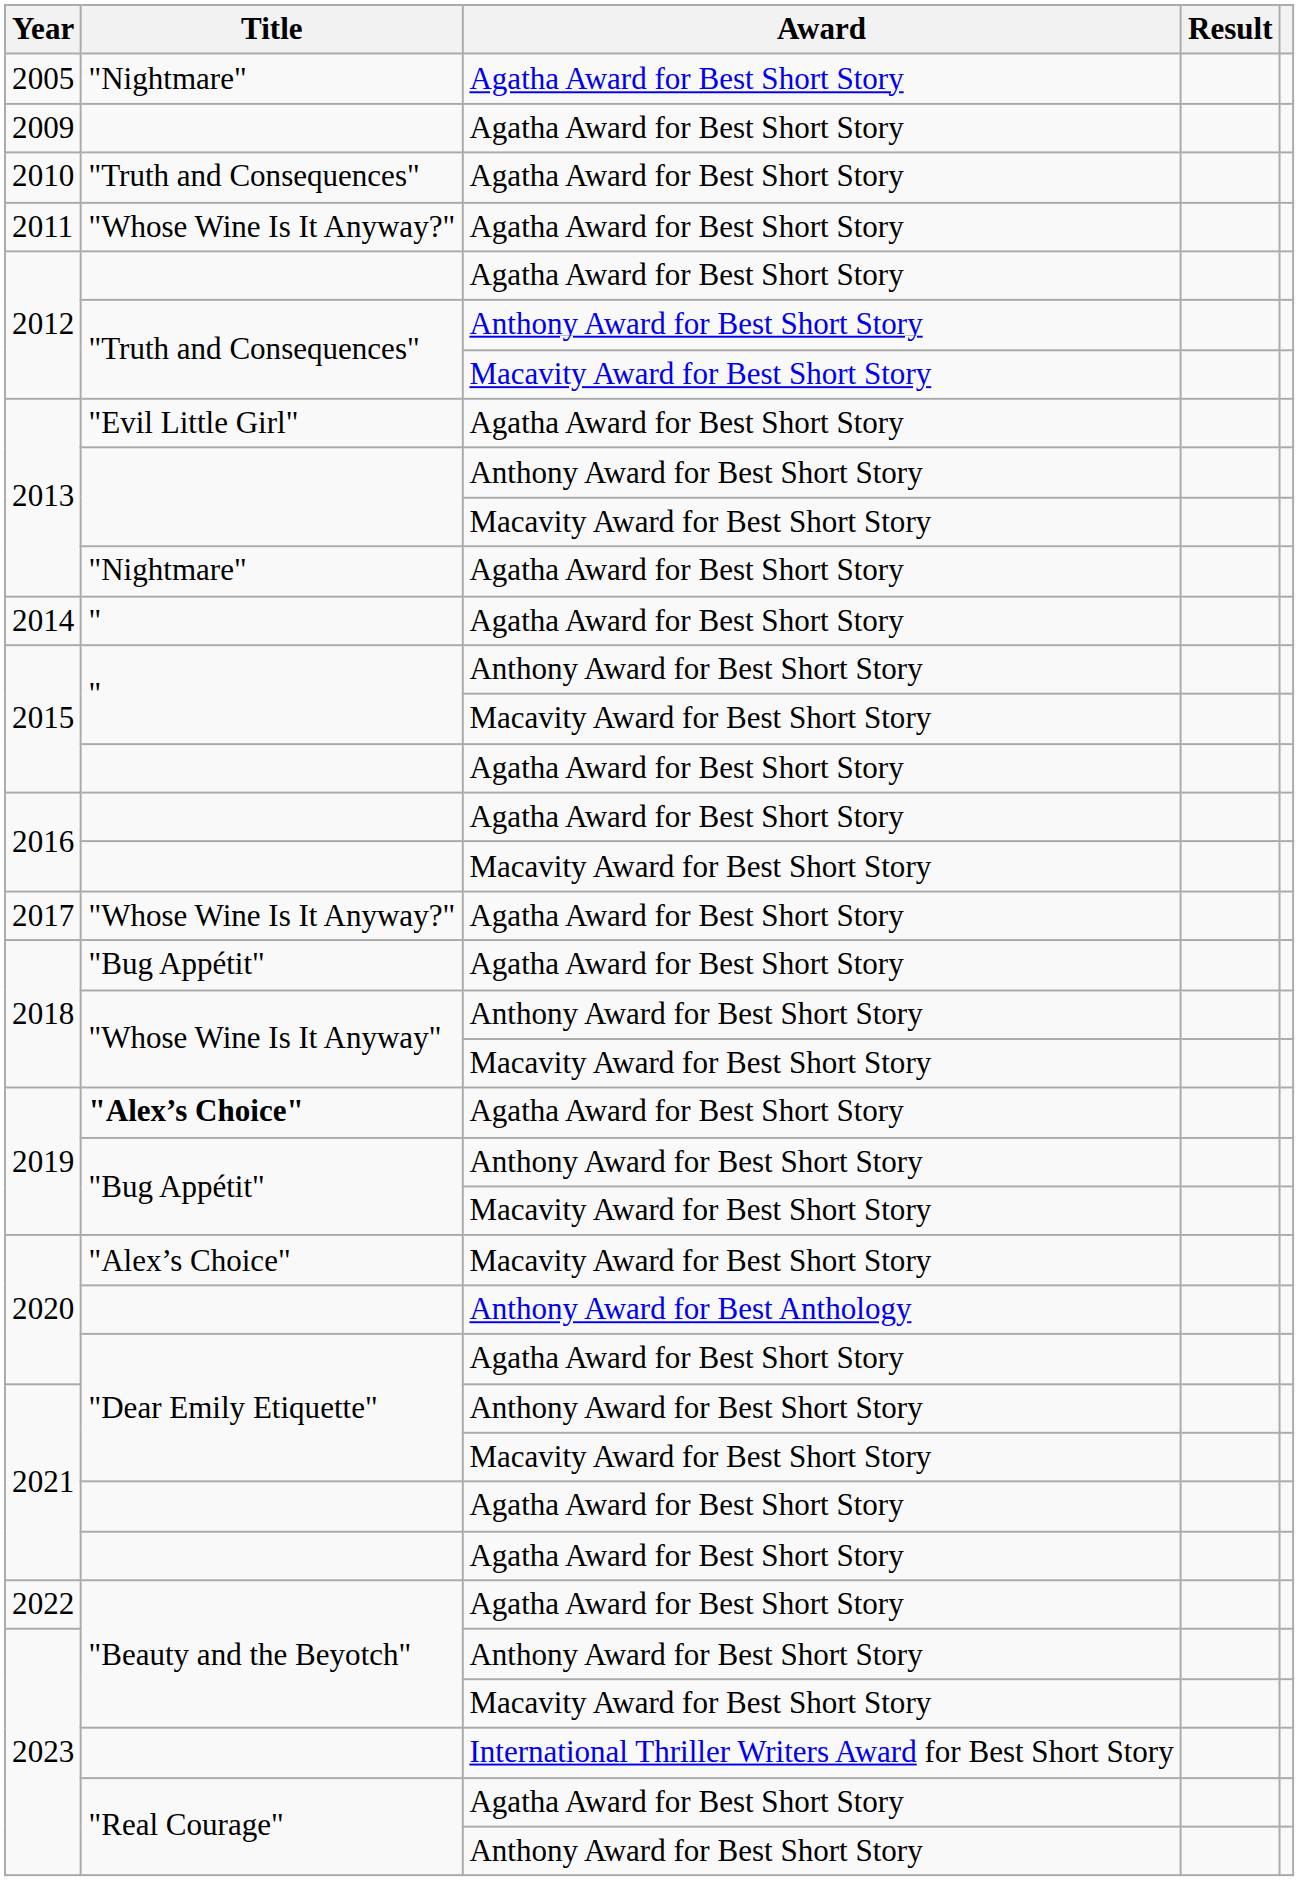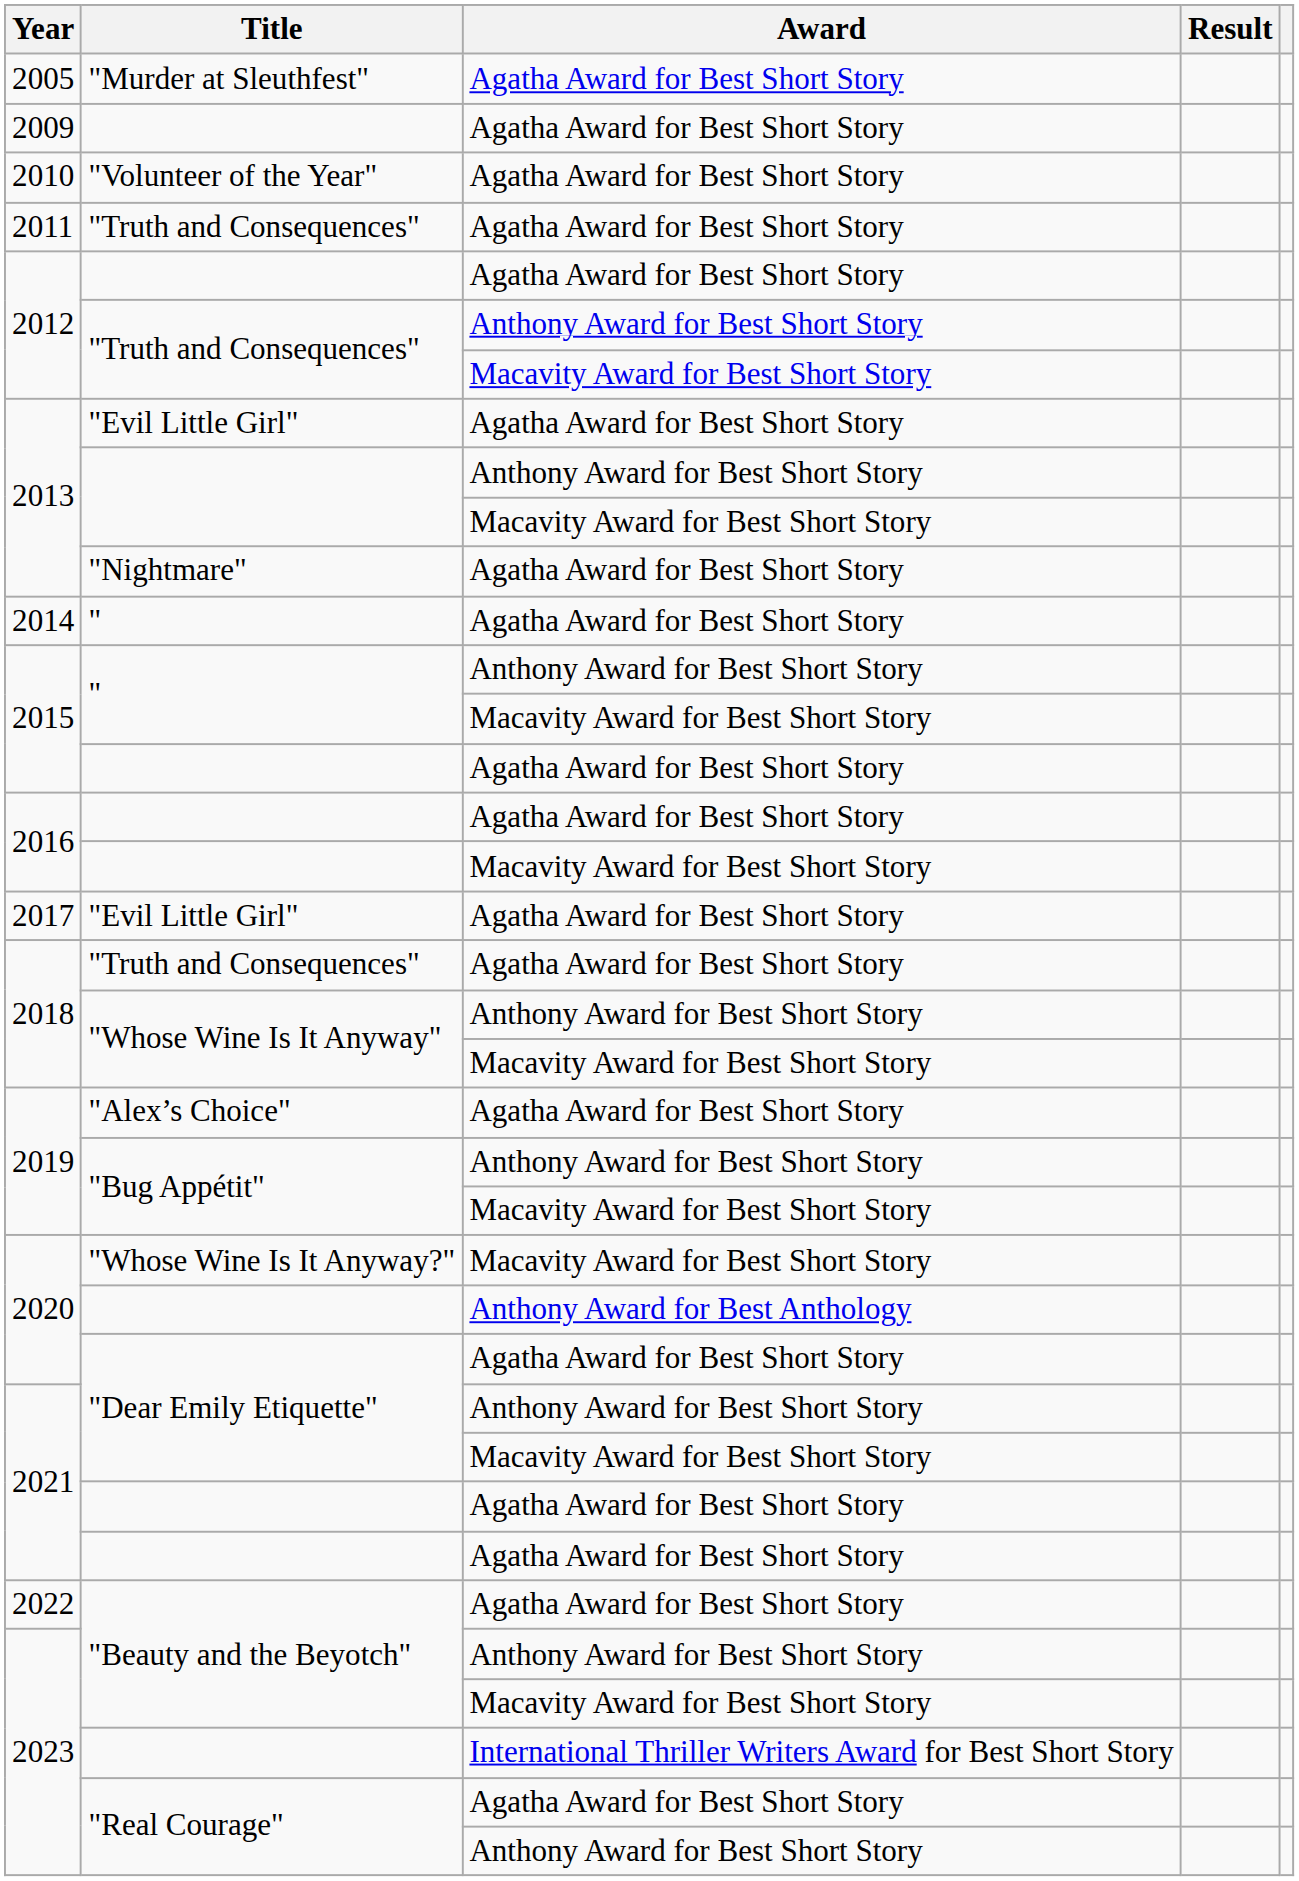 <table class="wikitable">
 <tr>
 <th>Year</th>
 <th>Title</th>
 <th>Award</th>
 <th>Result</th>
 <th></th>
 </tr>
 <tr>
 <td>2005</td>
-<td>"Nightmare"</td>
+<td>"Murder at Sleuthfest"</td>
 <td><a href='#'>Agatha Award for Best Short Story</a></td>
 <td></td>
 <td></td>
 </tr>
 <tr>
 <td>2009</td>
 <td></td>
 <td>Agatha Award for Best Short Story</td>
 <td></td>
 <td></td>
 </tr>
 <tr>
 <td>2010</td>
-<td>"Truth and Consequences"</td>
+<td>"Volunteer of the Year"</td>
 <td>Agatha Award for Best Short Story</td>
 <td></td>
 <td></td>
 </tr>
 <tr>
 <td>2011</td>
-<td>"Whose Wine Is It Anyway?"</td>
+<td>"Truth and Consequences"</td>
 <td>Agatha Award for Best Short Story</td>
 <td></td>
 <td></td>
 </tr>
 <tr>
 <td rowspan="3">2012</td>
 <td></td>
 <td>Agatha Award for Best Short Story</td>
 <td></td>
 <td></td>
 </tr>
 <tr>
 <td rowspan="2">"Truth and Consequences"</td>
 <td><a href='#'>Anthony Award for Best Short Story</a></td>
 <td></td>
 <td></td>
 </tr>
 <tr>
 <td><a href='#'>Macavity Award for Best Short Story</a></td>
 <td></td>
 <td></td>
 </tr>
 <tr>
 <td rowspan="4">2013</td>
 <td>"Evil Little Girl"</td>
 <td>Agatha Award for Best Short Story</td>
 <td></td>
 <td></td>
 </tr>
 <tr>
 <td rowspan="2"></td>
 <td>Anthony Award for Best Short Story</td>
 <td></td>
 <td></td>
 </tr>
 <tr>
 <td>Macavity Award for Best Short Story</td>
 <td></td>
 <td></td>
 </tr>
 <tr>
 <td>"Nightmare"</td>
 <td>Agatha Award for Best Short Story</td>
 <td></td>
 <td></td>
 </tr>
 <tr>
 <td>2014</td>
 <td>"</td>
 <td>Agatha Award for Best Short Story</td>
 <td></td>
 <td></td>
 </tr>
 <tr>
 <td rowspan="3">2015</td>
 <td rowspan="2">"</td>
 <td>Anthony Award for Best Short Story</td>
 <td></td>
 <td></td>
 </tr>
 <tr>
 <td>Macavity Award for Best Short Story</td>
 <td></td>
 <td></td>
 </tr>
 <tr>
 <td></td>
 <td>Agatha Award for Best Short Story</td>
 <td></td>
 <td></td>
 </tr>
 <tr>
 <td rowspan="2">2016</td>
 <td></td>
 <td>Agatha Award for Best Short Story</td>
 <td></td>
 <td></td>
 </tr>
 <tr>
 <td></td>
 <td>Macavity Award for Best Short Story</td>
 <td></td>
 <td></td>
 </tr>
 <tr>
 <td>2017</td>
-<td>"Whose Wine Is It Anyway?"</td>
+<td>"Evil Little Girl"</td>
 <td>Agatha Award for Best Short Story</td>
 <td></td>
 <td></td>
 </tr>
 <tr>
 <td rowspan="3">2018</td>
-<td>"Bug Appétit"</td>
+<td>"Truth and Consequences"</td>
 <td>Agatha Award for Best Short Story</td>
 <td></td>
 <td></td>
 </tr>
 <tr>
 <td rowspan="2">"Whose Wine Is It Anyway"</td>
 <td>Anthony Award for Best Short Story</td>
 <td></td>
 <td></td>
 </tr>
 <tr>
 <td>Macavity Award for Best Short Story</td>
 <td></td>
 <td></td>
 </tr>
 <tr>
 <td rowspan="3">2019</td>
-<td><strong>"Alex’s Choice"</strong></td>
+<td>"Alex’s Choice"</td>
 <td>Agatha Award for Best Short Story</td>
 <td></td>
 <td></td>
 </tr>
 <tr>
 <td rowspan="2">"Bug Appétit"</td>
 <td>Anthony Award for Best Short Story</td>
 <td></td>
 <td></td>
 </tr>
 <tr>
 <td>Macavity Award for Best Short Story</td>
 <td></td>
 <td></td>
 </tr>
 <tr>
 <td rowspan="3">2020</td>
-<td>"Alex’s Choice"</td>
+<td>"Whose Wine Is It Anyway?"</td>
 <td>Macavity Award for Best Short Story</td>
 <td></td>
 <td></td>
 </tr>
 <tr>
 <td></td>
 <td><a href='#'>Anthony Award for Best Anthology</a></td>
 <td></td>
 <td></td>
 </tr>
 <tr>
 <td rowspan="3">"Dear Emily Etiquette"</td>
 <td>Agatha Award for Best Short Story</td>
 <td></td>
 <td></td>
 </tr>
 <tr>
 <td rowspan="4">2021</td>
 <td>Anthony Award for Best Short Story</td>
 <td></td>
 <td></td>
 </tr>
 <tr>
 <td>Macavity Award for Best Short Story</td>
 <td></td>
 <td></td>
 </tr>
 <tr>
 <td></td>
 <td>Agatha Award for Best Short Story</td>
 <td></td>
 <td></td>
 </tr>
 <tr>
 <td></td>
 <td>Agatha Award for Best Short Story</td>
 <td></td>
 <td></td>
 </tr>
 <tr>
 <td>2022</td>
 <td rowspan="3">"Beauty and the Beyotch"</td>
 <td>Agatha Award for Best Short Story</td>
 <td></td>
 <td></td>
 </tr>
 <tr>
 <td rowspan="5">2023</td>
 <td>Anthony Award for Best Short Story</td>
 <td></td>
 <td></td>
 </tr>
 <tr>
 <td>Macavity Award for Best Short Story</td>
 <td></td>
 <td></td>
 </tr>
 <tr>
 <td></td>
 <td><a href='#'>International Thriller Writers Award</a> for Best Short Story</td>
 <td></td>
 <td></td>
 </tr>
 <tr>
 <td rowspan="2">"Real Courage"</td>
 <td>Agatha Award for Best Short Story</td>
 <td></td>
 <td></td>
 </tr>
 <tr>
 <td>Anthony Award for Best Short Story</td>
 <td></td>
 <td></td>
 </tr>
 </table>
